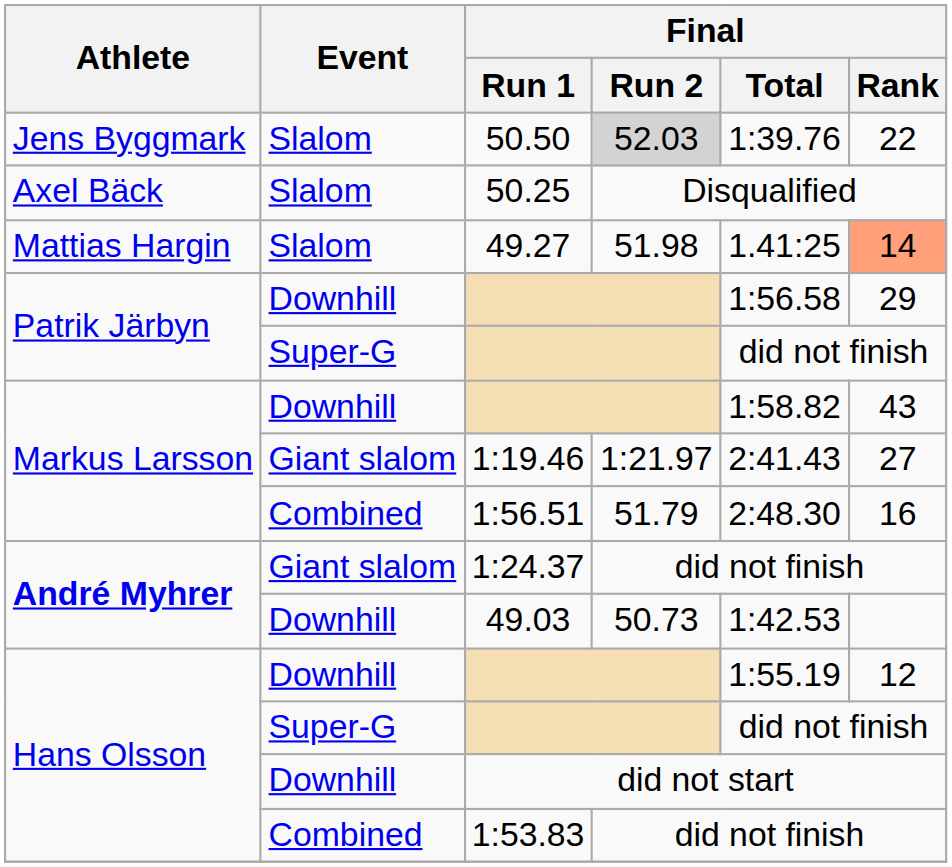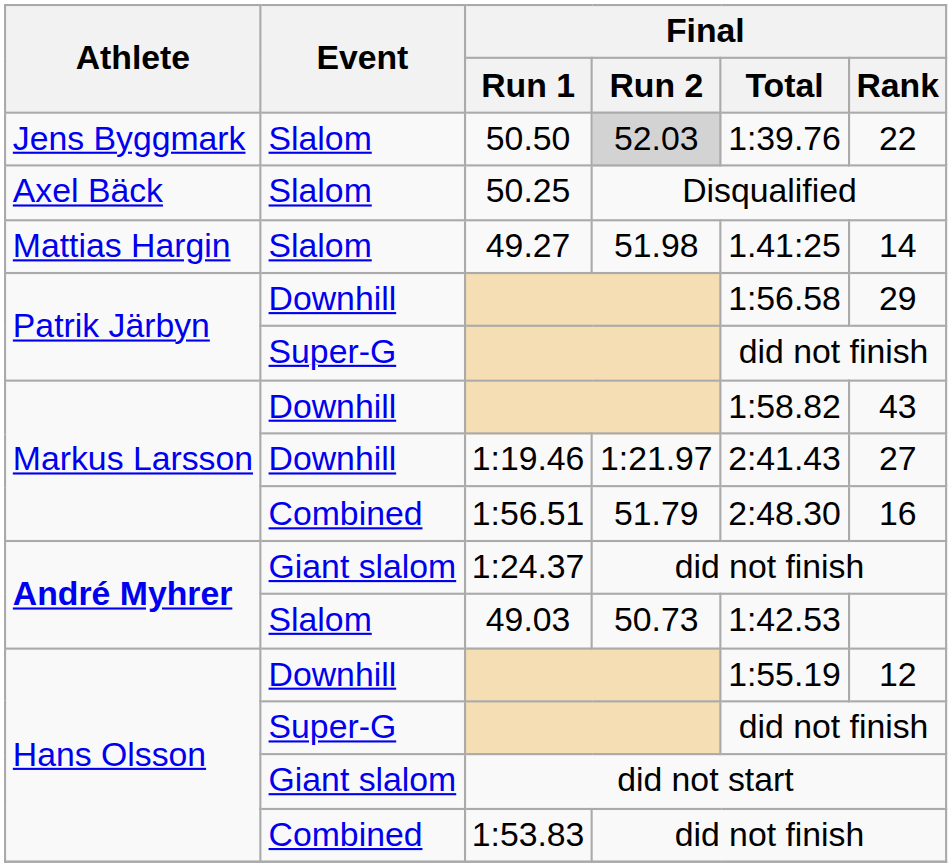 <table class="wikitable">
 <tr>
 <th rowspan="2">Athlete</th>
 <th rowspan="2">Event</th>
 <th colspan="4">Final</th>
 </tr>
 <tr>
 <th>Run 1</th>
 <th>Run 2</th>
 <th>Total</th>
 <th>Rank</th>
 </tr>
 <tr>
 <td><a href='#'>Jens Byggmark</a></td>
 <td><a href='#'>Slalom</a></td>
 <td align="center">50.50</td>
 <td align="center" style="background: lightgrey;">52.03</td>
 <td align="center">1:39.76</td>
 <td align="center">22</td>
 </tr>
 <tr>
 <td><a href='#'>Axel Bäck</a></td>
 <td><a href='#'>Slalom</a></td>
 <td align="center">50.25</td>
 <td align="center" colspan="3">Disqualified</td>
 </tr>
 <tr>
 <td><a href='#'>Mattias Hargin</a></td>
 <td><a href='#'>Slalom</a></td>
 <td align="center">49.27</td>
 <td align="center">51.98</td>
 <td align="center">1.41:25</td>
-<td align="center" style="background: lightsalmon;">14</td>
+<td align="center">14</td>
 </tr>
 <tr>
 <td rowspan=2><a href='#'>Patrik Järbyn</a></td>
 <td><a href='#'>Downhill</a></td>
 <td colspan=2 bgcolor="wheat"></td>
 <td align="center">1:56.58</td>
 <td align="center">29</td>
 </tr>
 <tr>
 <td><a href='#'>Super-G</a></td>
 <td colspan=2 bgcolor="wheat"></td>
 <td align="center" colspan="2">did not finish</td>
 </tr>
 <tr>
 <td rowspan=3><a href='#'>Markus Larsson</a></td>
 <td><a href='#'>Downhill</a></td>
 <td colspan=2 bgcolor="wheat"></td>
 <td align="center">1:58.82</td>
 <td align="center">43</td>
 </tr>
 <tr>
-<td><a href='#'>Giant slalom</a></td>
+<td><a href='#'>Downhill</a></td>
 <td align="center">1:19.46</td>
 <td align="center">1:21.97</td>
 <td align="center">2:41.43</td>
 <td align="center">27</td>
 </tr>
 <tr>
 <td><a href='#'>Combined</a></td>
 <td align="center">1:56.51</td>
 <td align="center">51.79</td>
 <td align="center">2:48.30</td>
 <td align="center">16</td>
 </tr>
 <tr>
 <td rowspan=2><strong><a href='#'>André Myhrer</a></strong></td>
 <td><a href='#'>Giant slalom</a></td>
 <td align="center">1:24.37</td>
 <td colspan=3 align="center">did not finish</td>
 </tr>
 <tr>
-<td><a href='#'>Downhill</a></td>
+<td><a href='#'>Slalom</a></td>
 <td align="center">49.03</td>
 <td align="center">50.73</td>
 <td align="center">1:42.53</td>
 <td align="center"></td>
 </tr>
 <tr>
 <td rowspan=4><a href='#'>Hans Olsson</a></td>
 <td><a href='#'>Downhill</a></td>
 <td colspan=2 bgcolor="wheat"></td>
 <td align="center">1:55.19</td>
 <td align="center">12</td>
 </tr>
 <tr>
 <td><a href='#'>Super-G</a></td>
 <td colspan=2 bgcolor="wheat"></td>
 <td align="center" colspan="2">did not finish</td>
 </tr>
 <tr>
-<td><a href='#'>Downhill</a></td>
+<td><a href='#'>Giant slalom</a></td>
 <td colspan=4 align="center">did not start</td>
 </tr>
 <tr>
 <td><a href='#'>Combined</a></td>
 <td align="center">1:53.83</td>
 <td align="center" colspan=3>did not finish</td>
 </tr>
 <tr>
 </tr>
 </table>
